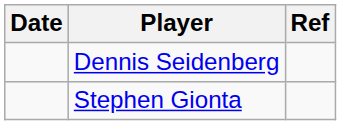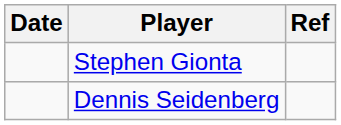 <table class="wikitable">
 <tr>
 <th>Date</th>
 <th>Player</th>
 <th>Ref</th>
 </tr>
 <tr>
 <td></td>
-<td><a href='#'>Dennis Seidenberg</a></td>
+<td><a href='#'>Stephen Gionta</a></td>
 <td></td>
 </tr>
 <tr>
 <td></td>
-<td><a href='#'>Stephen Gionta</a></td>
+<td><a href='#'>Dennis Seidenberg</a></td>
 <td></td>
 </tr>
 </table>
